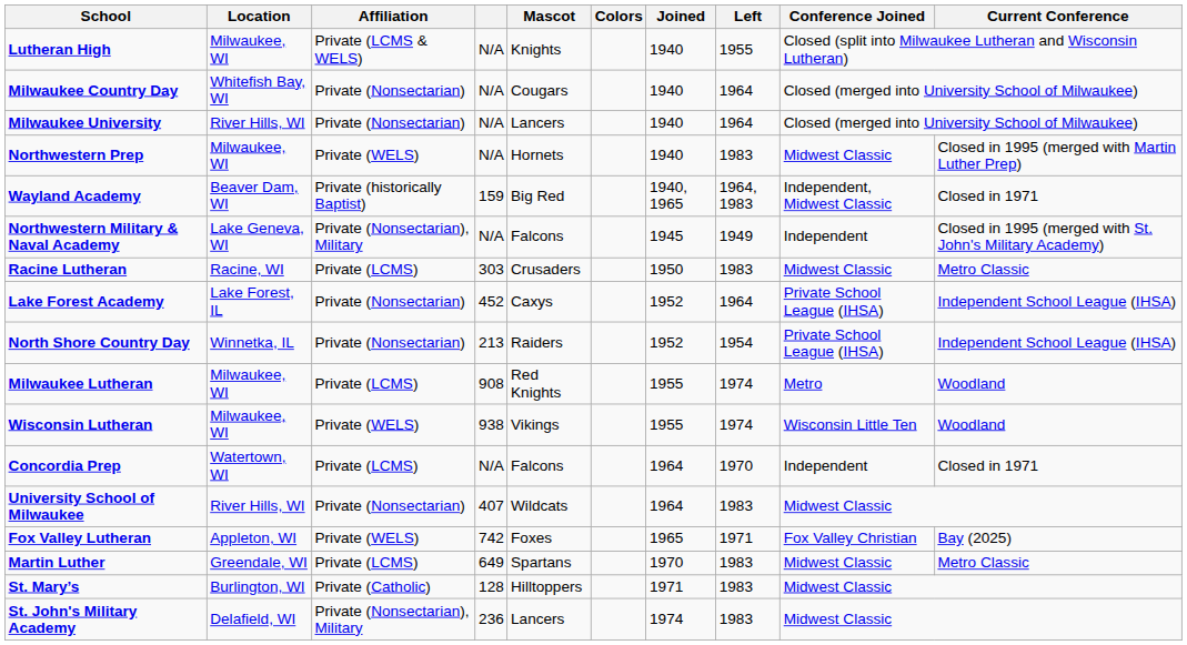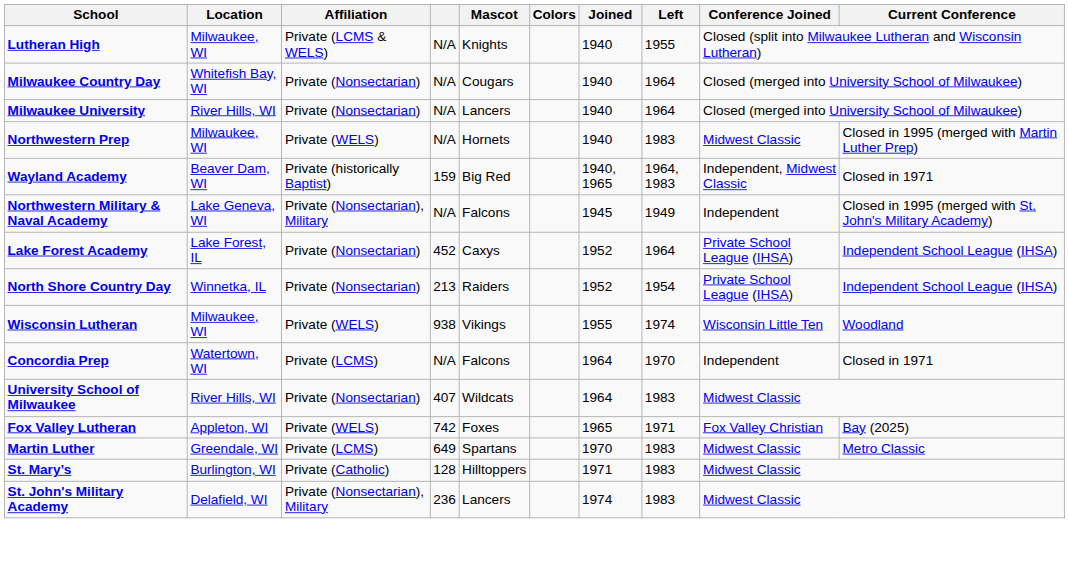 <table class="wikitable sortable">
 <tr>
 <th>School</th>
 <th>Location</th>
 <th>Affiliation</th>
 <th></th>
 <th>Mascot</th>
 <th>Colors</th>
 <th>Joined</th>
 <th>Left</th>
 <th>Conference Joined</th>
 <th>Current Conference</th>
 </tr>
 <tr>
 <td><a href='#'><strong>Lutheran High</strong></a></td>
 <td><a href='#'>Milwaukee, WI</a></td>
 <td>Private (<a href='#'>LCMS</a> & <a href='#'>WELS</a>)</td>
 <td>N/A</td>
 <td>Knights</td>
 <td> </td>
 <td>1940</td>
 <td>1955</td>
 <td colspan="2">Closed (split into <a href='#'>Milwaukee Lutheran</a> and <a href='#'>Wisconsin Lutheran</a>)</td>
 </tr>
 <tr>
 <td><a href='#'><strong>Milwaukee Country Day</strong></a></td>
 <td><a href='#'>Whitefish Bay, WI</a></td>
 <td>Private (<a href='#'>Nonsectarian</a>)</td>
 <td>N/A</td>
 <td>Cougars</td>
 <td> </td>
 <td>1940</td>
 <td>1964</td>
 <td colspan="2">Closed (merged into <a href='#'>University School of Milwaukee</a>)</td>
 </tr>
 <tr>
 <td><a href='#'><strong>Milwaukee University</strong></a></td>
 <td><a href='#'>River Hills, WI</a></td>
 <td>Private (<a href='#'>Nonsectarian</a>)</td>
 <td>N/A</td>
 <td>Lancers</td>
 <td> </td>
 <td>1940</td>
 <td>1964</td>
 <td colspan="2">Closed (merged into <a href='#'>University School of Milwaukee</a>)</td>
 </tr>
 <tr>
 <td><a href='#'><strong>Northwestern Prep</strong></a></td>
 <td><a href='#'>Milwaukee, WI</a></td>
 <td>Private (<a href='#'>WELS</a>)</td>
 <td>N/A</td>
 <td>Hornets</td>
 <td> </td>
 <td>1940</td>
 <td>1983</td>
 <td><a href='#'>Midwest Classic</a></td>
 <td>Closed in 1995 (merged with <a href='#'>Martin Luther Prep</a>)</td>
 </tr>
 <tr>
 <td><a href='#'><strong>Wayland Academy</strong></a></td>
 <td><a href='#'>Beaver Dam, WI</a></td>
 <td>Private (historically <a href='#'>Baptist</a>)</td>
 <td>159</td>
 <td>Big Red</td>
 <td> </td>
 <td>1940, 1965</td>
 <td>1964, 1983</td>
 <td>Independent, <a href='#'>Midwest Classic</a></td>
 <td>Closed in 1971</td>
 </tr>
 <tr>
 <td><a href='#'><strong>Northwestern Military & Naval Academy</strong></a></td>
 <td><a href='#'>Lake Geneva, WI</a></td>
 <td>Private (<a href='#'>Nonsectarian</a>), <a href='#'>Military</a></td>
 <td>N/A</td>
 <td>Falcons</td>
 <td> </td>
 <td>1945</td>
 <td>1949</td>
 <td>Independent</td>
 <td>Closed in 1995 (merged with <a href='#'>St. John's Military Academy</a>)</td>
 </tr>
 <tr>
-<td><a href='#'><strong>Racine Lutheran</strong></a></td>
-<td><a href='#'>Racine, WI</a></td>
-<td>Private (<a href='#'>LCMS</a>)</td>
-<td>303</td>
-<td>Crusaders</td>
-<td> </td>
-<td>1950</td>
-<td>1983</td>
-<td><a href='#'>Midwest Classic</a></td>
-<td><a href='#'>Metro Classic</a></td>
-</tr>
-<tr>
 <td><a href='#'><strong>Lake Forest Academy</strong></a></td>
 <td><a href='#'>Lake Forest, IL</a></td>
 <td>Private (<a href='#'>Nonsectarian</a>)</td>
 <td>452</td>
 <td>Caxys</td>
 <td> </td>
 <td>1952</td>
 <td>1964</td>
 <td><a href='#'>Private School League</a> (<a href='#'>IHSA</a>)</td>
 <td><a href='#'>Independent School League</a> (<a href='#'>IHSA</a>)</td>
 </tr>
 <tr>
 <td><a href='#'><strong>North Shore Country Day</strong></a></td>
 <td><a href='#'>Winnetka, IL</a></td>
 <td>Private (<a href='#'>Nonsectarian</a>)</td>
 <td>213</td>
 <td>Raiders</td>
 <td> </td>
 <td>1952</td>
 <td>1954</td>
 <td><a href='#'>Private School League</a> (<a href='#'>IHSA</a>)</td>
 <td><a href='#'>Independent School League</a> (<a href='#'>IHSA</a>)</td>
-</tr>
-<tr>
-<td><a href='#'><strong>Milwaukee Lutheran</strong></a></td>
-<td><a href='#'>Milwaukee, WI</a></td>
-<td>Private (<a href='#'>LCMS</a>)</td>
-<td>908</td>
-<td>Red Knights</td>
-<td> </td>
-<td>1955</td>
-<td>1974</td>
-<td><a href='#'>Metro</a></td>
-<td><a href='#'>Woodland</a></td>
 </tr>
 <tr>
 <td><a href='#'><strong>Wisconsin Lutheran</strong></a></td>
 <td><a href='#'>Milwaukee, WI</a></td>
 <td>Private (<a href='#'>WELS</a>)</td>
 <td>938</td>
 <td>Vikings</td>
 <td> </td>
 <td>1955</td>
 <td>1974</td>
 <td><a href='#'>Wisconsin Little Ten</a></td>
 <td><a href='#'>Woodland</a></td>
 </tr>
 <tr>
 <td><a href='#'><strong>Concordia Prep</strong></a></td>
 <td><a href='#'>Watertown, WI</a></td>
 <td>Private (<a href='#'>LCMS</a>)</td>
 <td>N/A</td>
 <td>Falcons</td>
 <td> </td>
 <td>1964</td>
 <td>1970</td>
 <td>Independent</td>
 <td>Closed in 1971</td>
 </tr>
 <tr>
 <td><a href='#'><strong>University School of Milwaukee</strong></a></td>
 <td><a href='#'>River Hills, WI</a></td>
 <td>Private (<a href='#'>Nonsectarian</a>)</td>
 <td>407</td>
 <td>Wildcats</td>
 <td> </td>
 <td>1964</td>
 <td>1983</td>
 <td colspan="2"><a href='#'>Midwest Classic</a></td>
 </tr>
 <tr>
 <td><a href='#'><strong>Fox Valley Lutheran</strong></a></td>
 <td><a href='#'>Appleton, WI</a></td>
 <td>Private (<a href='#'>WELS</a>)</td>
 <td>742</td>
 <td>Foxes</td>
 <td> </td>
 <td>1965</td>
 <td>1971</td>
 <td><a href='#'>Fox Valley Christian</a></td>
 <td><a href='#'>Bay</a> (2025)</td>
 </tr>
 <tr>
 <td><a href='#'><strong>Martin Luther</strong></a></td>
 <td><a href='#'>Greendale, WI</a></td>
 <td>Private (<a href='#'>LCMS</a>)</td>
 <td>649</td>
 <td>Spartans</td>
 <td> </td>
 <td>1970</td>
 <td>1983</td>
 <td><a href='#'>Midwest Classic</a></td>
 <td><a href='#'>Metro Classic</a></td>
 </tr>
 <tr>
 <td><a href='#'><strong>St. Mary’s</strong></a></td>
 <td><a href='#'>Burlington, WI</a></td>
 <td>Private (<a href='#'>Catholic</a>)</td>
 <td>128</td>
 <td>Hilltoppers</td>
 <td> </td>
 <td>1971</td>
 <td>1983</td>
 <td colspan="2"><a href='#'>Midwest Classic</a></td>
 </tr>
 <tr>
 <td><a href='#'><strong>St. John's Military Academy</strong></a></td>
 <td><a href='#'>Delafield, WI</a></td>
 <td>Private (<a href='#'>Nonsectarian</a>), <a href='#'>Military</a></td>
 <td>236</td>
 <td>Lancers</td>
 <td> </td>
 <td>1974</td>
 <td>1983</td>
 <td colspan="2"><a href='#'>Midwest Classic</a></td>
 </tr>
 </table>
